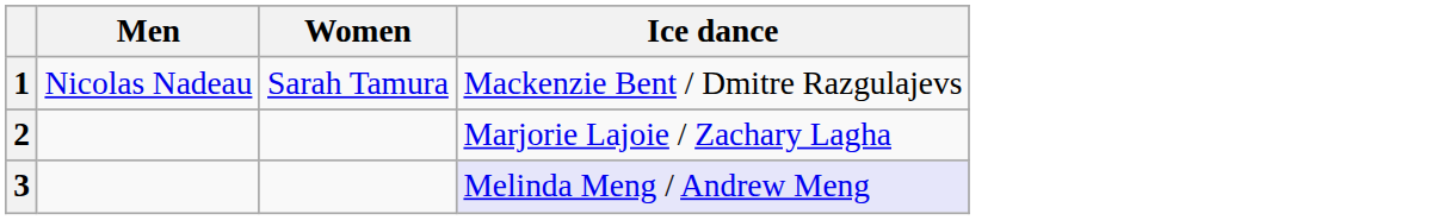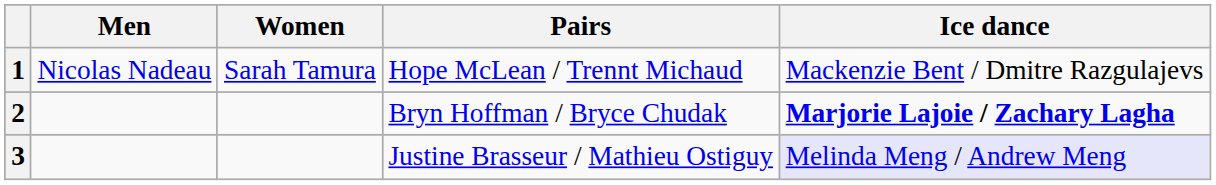 <table class="wikitable">
 <tr>
 <th></th>
 <th>Men</th>
 <th>Women</th>
+<th>Pairs</th>
 <th>Ice dance</th>
 </tr>
 <tr>
 <th>1</th>
 <td><a href='#'>Nicolas Nadeau</a></td>
 <td><a href='#'>Sarah Tamura</a></td>
+<td><a href='#'>Hope McLean</a> / <a href='#'>Trennt Michaud</a></td>
 <td><a href='#'>Mackenzie Bent</a> / Dmitre Razgulajevs</td>
 </tr>
 <tr>
 <th>2</th>
 <td></td>
 <td></td>
-<td><a href='#'>Marjorie Lajoie</a> / <a href='#'>Zachary Lagha</a></td>
+<td><a href='#'>Bryn Hoffman</a> / <a href='#'>Bryce Chudak</a></td>
+<td><strong><a href='#'>Marjorie Lajoie</a> / <a href='#'>Zachary Lagha</a></strong></td>
 </tr>
 <tr>
 <th>3</th>
 <td></td>
 <td></td>
+<td><a href='#'>Justine Brasseur</a> / <a href='#'>Mathieu Ostiguy</a></td>
 <td style="background: lavender;"><a href='#'>Melinda Meng</a> / <a href='#'>Andrew Meng</a></td>
 </tr>
 </table>
